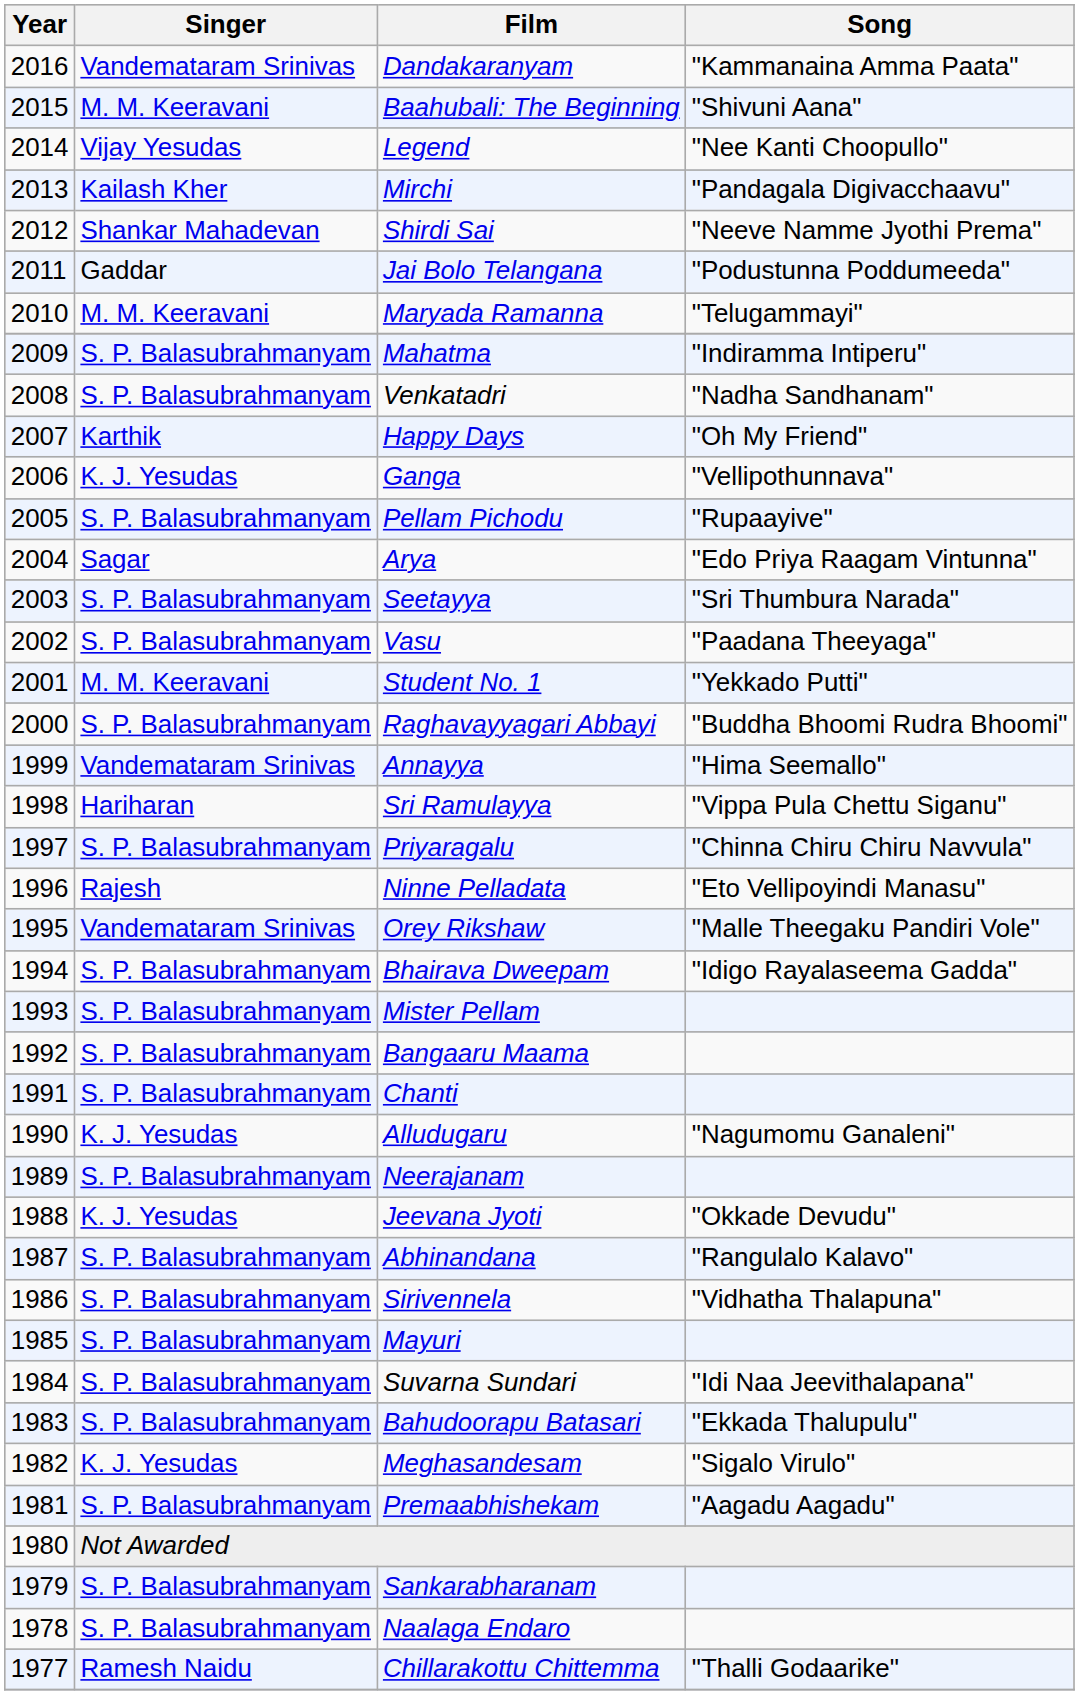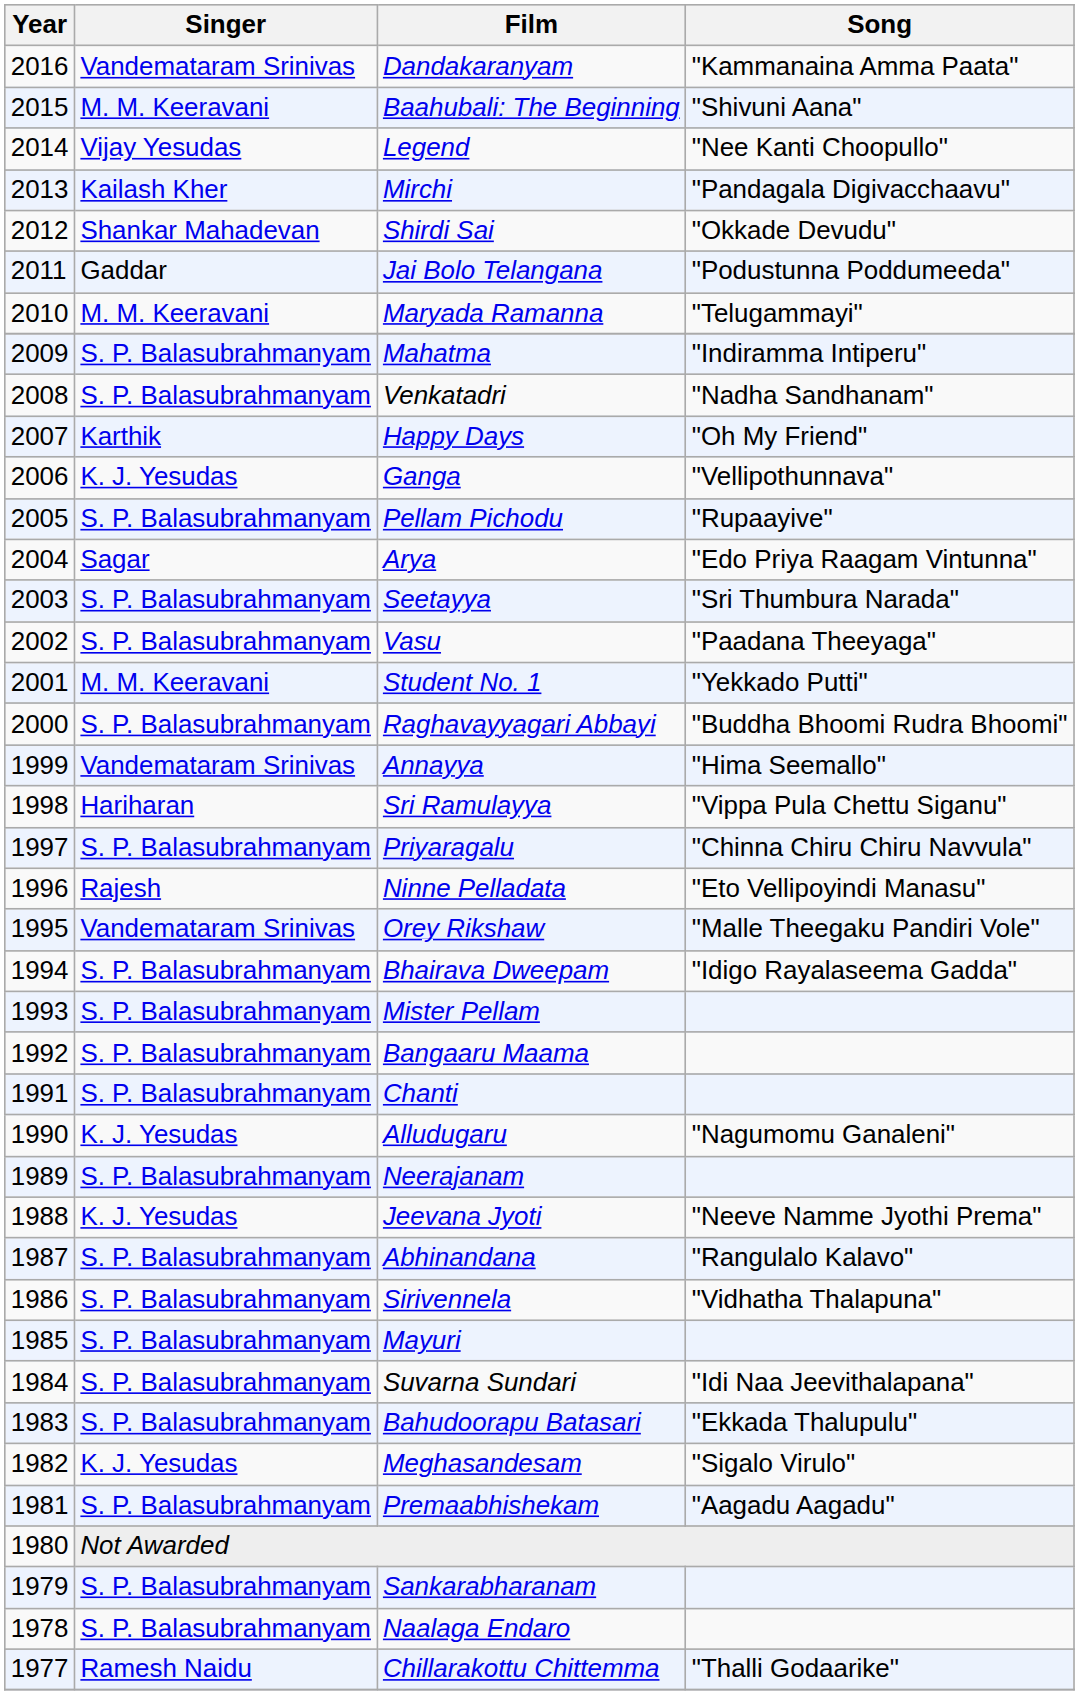 <table class="wikitable sortable">
 <tr>
 <th>Year</th>
 <th>Singer</th>
 <th>Film</th>
 <th>Song</th>
 </tr>
 <tr>
 <td>2016</td>
 <td><a href='#'>Vandemataram Srinivas</a></td>
 <td><em><a href='#'>Dandakaranyam</a></em></td>
 <td>"Kammanaina Amma Paata"</td>
 </tr>
 <tr bgcolor=#edf3fe>
 <td>2015</td>
 <td><a href='#'>M. M. Keeravani</a></td>
 <td><em><a href='#'>Baahubali: The Beginning</a></em></td>
 <td>"Shivuni Aana"</td>
 </tr>
 <tr>
 <td>2014</td>
 <td><a href='#'>Vijay Yesudas</a></td>
 <td><em><a href='#'>Legend</a></em></td>
 <td>"Nee Kanti Choopullo"</td>
 </tr>
 <tr bgcolor=#edf3fe>
 <td>2013</td>
 <td><a href='#'>Kailash Kher</a></td>
 <td><em><a href='#'>Mirchi</a></em></td>
 <td>"Pandagala Digivacchaavu"</td>
 </tr>
 <tr>
 <td>2012</td>
 <td><a href='#'>Shankar Mahadevan</a></td>
 <td><em><a href='#'>Shirdi Sai</a></em></td>
-<td>"Neeve Namme Jyothi Prema"</td>
+<td>"Okkade Devudu"</td>
 </tr>
 <tr bgcolor=#edf3fe>
 <td>2011</td>
 <td>Gaddar</td>
 <td><em><a href='#'>Jai Bolo Telangana</a></em></td>
 <td>"Podustunna Poddumeeda"</td>
 </tr>
 <tr>
 <td>2010</td>
 <td><a href='#'>M. M. Keeravani</a></td>
 <td><em><a href='#'>Maryada Ramanna</a></em></td>
 <td>"Telugammayi"</td>
 </tr>
 <tr>
 </tr>
 <tr bgcolor=#edf3fe>
 <td>2009</td>
 <td><a href='#'>S. P. Balasubrahmanyam</a></td>
 <td><em><a href='#'>Mahatma</a></em></td>
 <td>"Indiramma Intiperu"</td>
 </tr>
 <tr>
 <td>2008</td>
 <td><a href='#'>S. P. Balasubrahmanyam</a></td>
 <td><em>Venkatadri</em></td>
 <td>"Nadha Sandhanam"</td>
 </tr>
 <tr bgcolor=#edf3fe>
 <td>2007</td>
 <td><a href='#'>Karthik</a></td>
 <td><em><a href='#'>Happy Days</a></em></td>
 <td>"Oh My Friend"</td>
 </tr>
 <tr>
 <td>2006</td>
 <td><a href='#'>K. J. Yesudas</a></td>
 <td><em><a href='#'>Ganga</a></em></td>
 <td>"Vellipothunnava"</td>
 </tr>
 <tr bgcolor=#edf3fe>
 <td>2005</td>
 <td><a href='#'>S. P. Balasubrahmanyam</a></td>
 <td><em><a href='#'>Pellam Pichodu</a></em></td>
 <td>"Rupaayive"</td>
 </tr>
 <tr>
 <td>2004</td>
 <td><a href='#'>Sagar</a></td>
 <td><em><a href='#'>Arya</a></em></td>
 <td>"Edo Priya Raagam Vintunna"</td>
 </tr>
 <tr bgcolor=#edf3fe>
 <td>2003</td>
 <td><a href='#'>S. P. Balasubrahmanyam</a></td>
 <td><em><a href='#'>Seetayya</a></em></td>
 <td>"Sri Thumbura Narada"</td>
 </tr>
 <tr>
 <td>2002</td>
 <td><a href='#'>S. P. Balasubrahmanyam</a></td>
 <td><em><a href='#'>Vasu</a></em></td>
 <td>"Paadana Theeyaga"</td>
 </tr>
 <tr bgcolor=#edf3fe>
 <td>2001</td>
 <td><a href='#'>M. M. Keeravani</a></td>
 <td><em><a href='#'>Student No. 1</a></em></td>
 <td>"Yekkado Putti"</td>
 </tr>
 <tr>
 <td>2000</td>
 <td><a href='#'>S. P. Balasubrahmanyam</a></td>
 <td><em><a href='#'>Raghavayyagari Abbayi</a></em></td>
 <td>"Buddha Bhoomi Rudra Bhoomi"</td>
 </tr>
 <tr bgcolor=#edf3fe>
 <td>1999</td>
 <td><a href='#'>Vandemataram Srinivas</a></td>
 <td><em><a href='#'>Annayya</a></em></td>
 <td>"Hima Seemallo"</td>
 </tr>
 <tr>
 <td>1998</td>
 <td><a href='#'>Hariharan</a></td>
 <td><em><a href='#'>Sri Ramulayya</a></em></td>
 <td>"Vippa Pula Chettu Siganu"</td>
 </tr>
 <tr bgcolor=#edf3fe>
 <td>1997</td>
 <td><a href='#'>S. P. Balasubrahmanyam</a></td>
 <td><em><a href='#'>Priyaragalu</a></em></td>
 <td>"Chinna Chiru Chiru Navvula"</td>
 </tr>
 <tr>
 <td>1996</td>
 <td><a href='#'>Rajesh</a></td>
 <td><em><a href='#'>Ninne Pelladata</a></em></td>
 <td>"Eto Vellipoyindi Manasu"</td>
 </tr>
 <tr bgcolor=#edf3fe>
 <td>1995</td>
 <td><a href='#'>Vandemataram Srinivas</a></td>
 <td><em><a href='#'>Orey Rikshaw</a></em></td>
 <td>"Malle Theegaku Pandiri Vole"</td>
 </tr>
 <tr>
 <td>1994</td>
 <td><a href='#'>S. P. Balasubrahmanyam</a></td>
 <td><em><a href='#'>Bhairava Dweepam</a></em></td>
 <td>"Idigo Rayalaseema Gadda"</td>
 </tr>
 <tr bgcolor=#edf3fe>
 <td>1993</td>
 <td><a href='#'>S. P. Balasubrahmanyam</a></td>
 <td><em><a href='#'>Mister Pellam</a></em></td>
 <td></td>
 </tr>
 <tr>
 <td>1992</td>
 <td><a href='#'>S. P. Balasubrahmanyam</a></td>
 <td><em><a href='#'>Bangaaru Maama</a></em></td>
 <td></td>
 </tr>
 <tr bgcolor=#edf3fe>
 <td>1991</td>
 <td><a href='#'>S. P. Balasubrahmanyam</a></td>
 <td><em><a href='#'>Chanti</a></em></td>
 <td></td>
 </tr>
 <tr>
 <td>1990</td>
 <td><a href='#'>K. J. Yesudas</a></td>
 <td><em><a href='#'>Alludugaru</a></em></td>
 <td>"Nagumomu Ganaleni"</td>
 </tr>
 <tr bgcolor=#edf3fe>
 <td>1989</td>
 <td><a href='#'>S. P. Balasubrahmanyam</a></td>
 <td><em><a href='#'>Neerajanam</a></em></td>
 <td></td>
 </tr>
 <tr>
 <td>1988</td>
 <td><a href='#'>K. J. Yesudas</a></td>
 <td><em><a href='#'>Jeevana Jyoti</a></em></td>
-<td>"Okkade Devudu"</td>
+<td>"Neeve Namme Jyothi Prema"</td>
 </tr>
 <tr bgcolor=#edf3fe>
 <td>1987</td>
 <td><a href='#'>S. P. Balasubrahmanyam</a></td>
 <td><em><a href='#'>Abhinandana</a></em></td>
 <td>"Rangulalo Kalavo"</td>
 </tr>
 <tr>
 <td>1986</td>
 <td><a href='#'>S. P. Balasubrahmanyam</a></td>
 <td><em><a href='#'>Sirivennela</a></em></td>
 <td>"Vidhatha Thalapuna"</td>
 </tr>
 <tr bgcolor=#edf3fe>
 <td>1985</td>
 <td><a href='#'>S. P. Balasubrahmanyam</a></td>
 <td><em><a href='#'>Mayuri</a></em></td>
 <td></td>
 </tr>
 <tr>
 <td>1984</td>
 <td><a href='#'>S. P. Balasubrahmanyam</a></td>
 <td><em>Suvarna Sundari</em></td>
 <td>"Idi Naa Jeevithalapana"</td>
 </tr>
 <tr bgcolor=#edf3fe>
 <td>1983</td>
 <td><a href='#'>S. P. Balasubrahmanyam</a></td>
 <td><em><a href='#'>Bahudoorapu Batasari</a></em></td>
 <td>"Ekkada Thalupulu"</td>
 </tr>
 <tr>
 <td>1982</td>
 <td><a href='#'>K. J. Yesudas</a></td>
 <td><em><a href='#'>Meghasandesam</a></em></td>
 <td>"Sigalo Virulo"</td>
 </tr>
 <tr bgcolor=#edf3fe>
 <td>1981</td>
 <td><a href='#'>S. P. Balasubrahmanyam</a></td>
 <td><em><a href='#'>Premaabhishekam</a></em></td>
 <td>"Aagadu Aagadu"</td>
 </tr>
 <tr>
 <td>1980</td>
 <td bgcolor=#eeeeee colspan="3"><em>Not Awarded</em></td>
 </tr>
 <tr bgcolor=#edf3fe>
 <td>1979</td>
 <td><a href='#'>S. P. Balasubrahmanyam</a></td>
 <td><em><a href='#'>Sankarabharanam</a></em></td>
 <td></td>
 </tr>
 <tr>
 <td>1978</td>
 <td><a href='#'>S. P. Balasubrahmanyam</a></td>
 <td><em><a href='#'>Naalaga Endaro</a></em></td>
 <td></td>
 </tr>
 <tr bgcolor=#edf3fe>
 <td>1977</td>
 <td><a href='#'>Ramesh Naidu</a></td>
 <td><em><a href='#'>Chillarakottu Chittemma</a></em></td>
 <td>"Thalli Godaarike"</td>
 </tr>
 <tr>
 </tr>
 </table>
